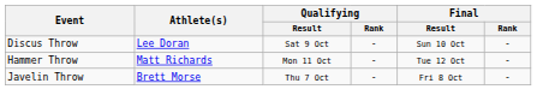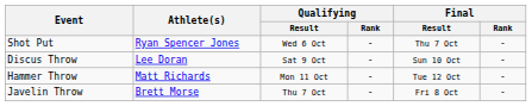 <table class=wikitable style="font-size:90%">
 <tr>
 <th rowspan="2" width=150>Event</th>
 <th rowspan="2" width=150>Athlete(s)</th>
 <th colspan="2" width=150>Qualifying</th>
 <th colspan="2" width=150>Final</th>
 </tr>
 <tr>
 <th style="line-height:1em" width=100><small>Result</small></th>
 <th style="line-height:1em" width=50><small>Rank</small></th>
 <th style="line-height:1em" width=100><small>Result</small></th>
 <th style="line-height:1em" width=50><small>Rank</small></th>
+</tr>
+<tr>
+<td>Shot Put</td>
+<td><a href='#'>Ryan Spencer Jones</a></td>
+<td align="center"><small>Wed 6 Oct</small></td>
+<td align="center">-</td>
+<td align="center"><small>Thu 7 Oct</small></td>
+<td align="center">-</td>
 </tr>
 <tr>
 <td>Discus Throw</td>
 <td><a href='#'>Lee Doran</a></td>
 <td align="center"><small>Sat 9 Oct</small></td>
 <td align="center">-</td>
 <td align="center"><small>Sun 10 Oct</small></td>
 <td align="center">-</td>
 </tr>
 <tr>
 <td>Hammer Throw</td>
 <td><a href='#'>Matt Richards</a></td>
 <td align="center"><small>Mon 11 Oct</small></td>
 <td align="center">-</td>
 <td align="center"><small>Tue 12 Oct</small></td>
 <td align="center">-</td>
 </tr>
 <tr>
 <td>Javelin Throw</td>
 <td><a href='#'>Brett Morse</a></td>
 <td align="center"><small>Thu 7 Oct</small></td>
 <td align="center">-</td>
 <td align="center"><small>Fri 8 Oct</small></td>
 <td align="center">-</td>
 </tr>
 </table>
